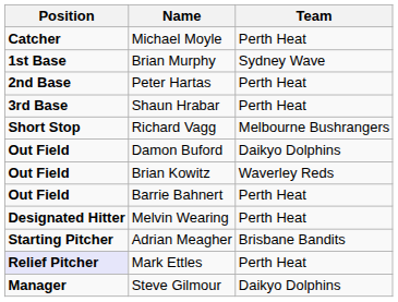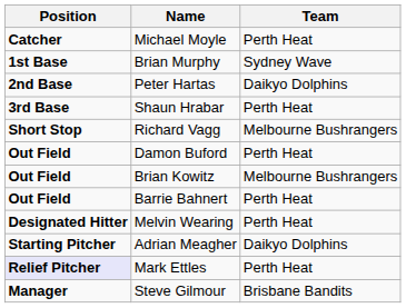 <table class="wikitable">
 <tr>
 <th>Position</th>
 <th>Name</th>
 <th>Team</th>
 </tr>
 <tr>
 <td><strong>Catcher</strong></td>
 <td>Michael Moyle</td>
 <td>Perth Heat</td>
 </tr>
 <tr>
 <td><strong>1st Base</strong></td>
 <td>Brian Murphy</td>
 <td>Sydney Wave</td>
 </tr>
 <tr>
 <td><strong>2nd Base</strong></td>
 <td>Peter Hartas</td>
-<td>Perth Heat</td>
+<td>Daikyo Dolphins</td>
 </tr>
 <tr>
 <td><strong>3rd Base</strong></td>
 <td>Shaun Hrabar</td>
 <td>Perth Heat</td>
 </tr>
 <tr>
 <td><strong>Short Stop</strong></td>
 <td>Richard Vagg</td>
 <td>Melbourne Bushrangers</td>
 </tr>
 <tr>
 <td><strong>Out Field</strong></td>
 <td>Damon Buford</td>
-<td>Daikyo Dolphins</td>
+<td>Perth Heat</td>
 </tr>
 <tr>
 <td><strong>Out Field</strong></td>
 <td>Brian Kowitz</td>
-<td>Waverley Reds</td>
+<td>Melbourne Bushrangers</td>
 </tr>
 <tr>
 <td><strong>Out Field</strong></td>
 <td>Barrie Bahnert</td>
 <td>Perth Heat</td>
 </tr>
 <tr>
 <td><strong>Designated Hitter</strong></td>
 <td>Melvin Wearing</td>
 <td>Perth Heat</td>
 </tr>
 <tr>
 <td><strong>Starting Pitcher</strong></td>
 <td>Adrian Meagher</td>
-<td>Brisbane Bandits</td>
+<td>Daikyo Dolphins</td>
 </tr>
 <tr>
 <td style="background: lavender;"><strong>Relief Pitcher</strong></td>
 <td>Mark Ettles</td>
 <td>Perth Heat</td>
 </tr>
 <tr>
 <td><strong>Manager</strong></td>
 <td>Steve Gilmour</td>
-<td>Daikyo Dolphins</td>
+<td>Brisbane Bandits</td>
 </tr>
 </table>
